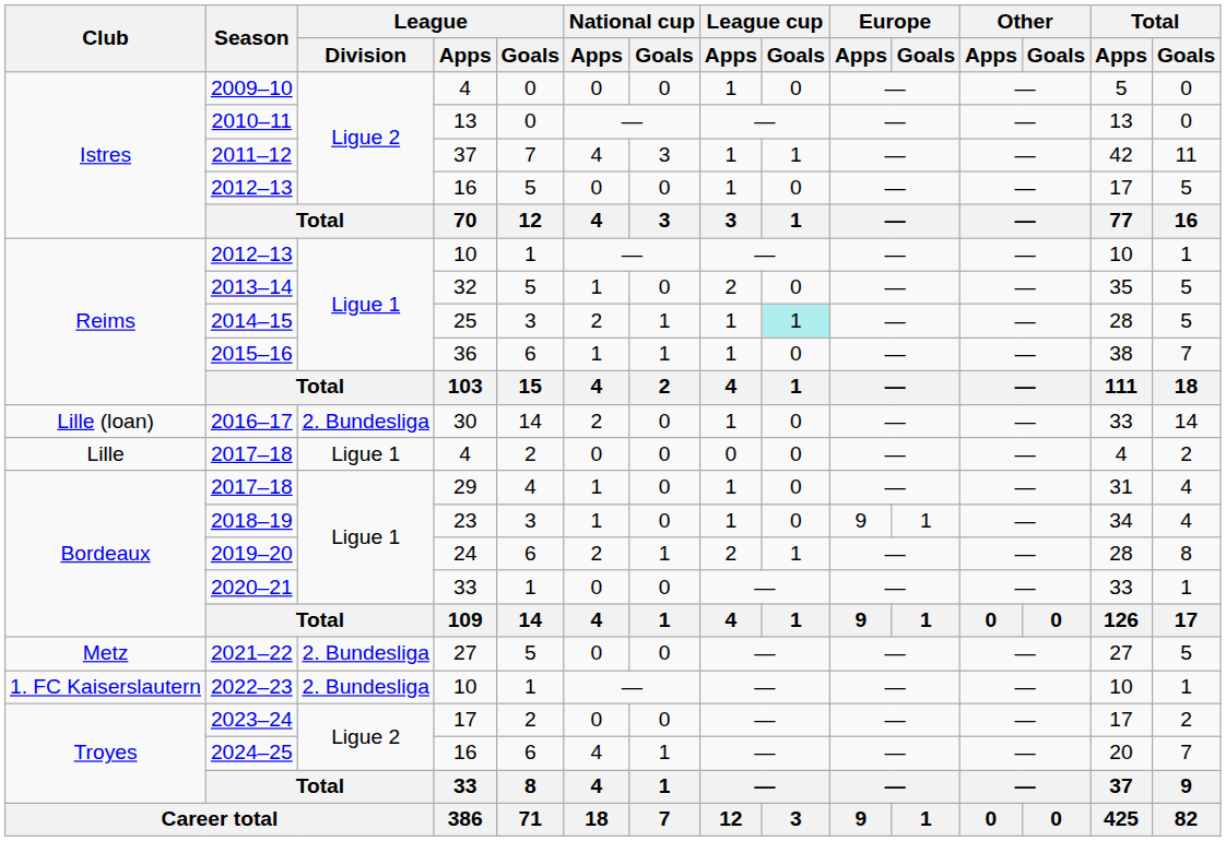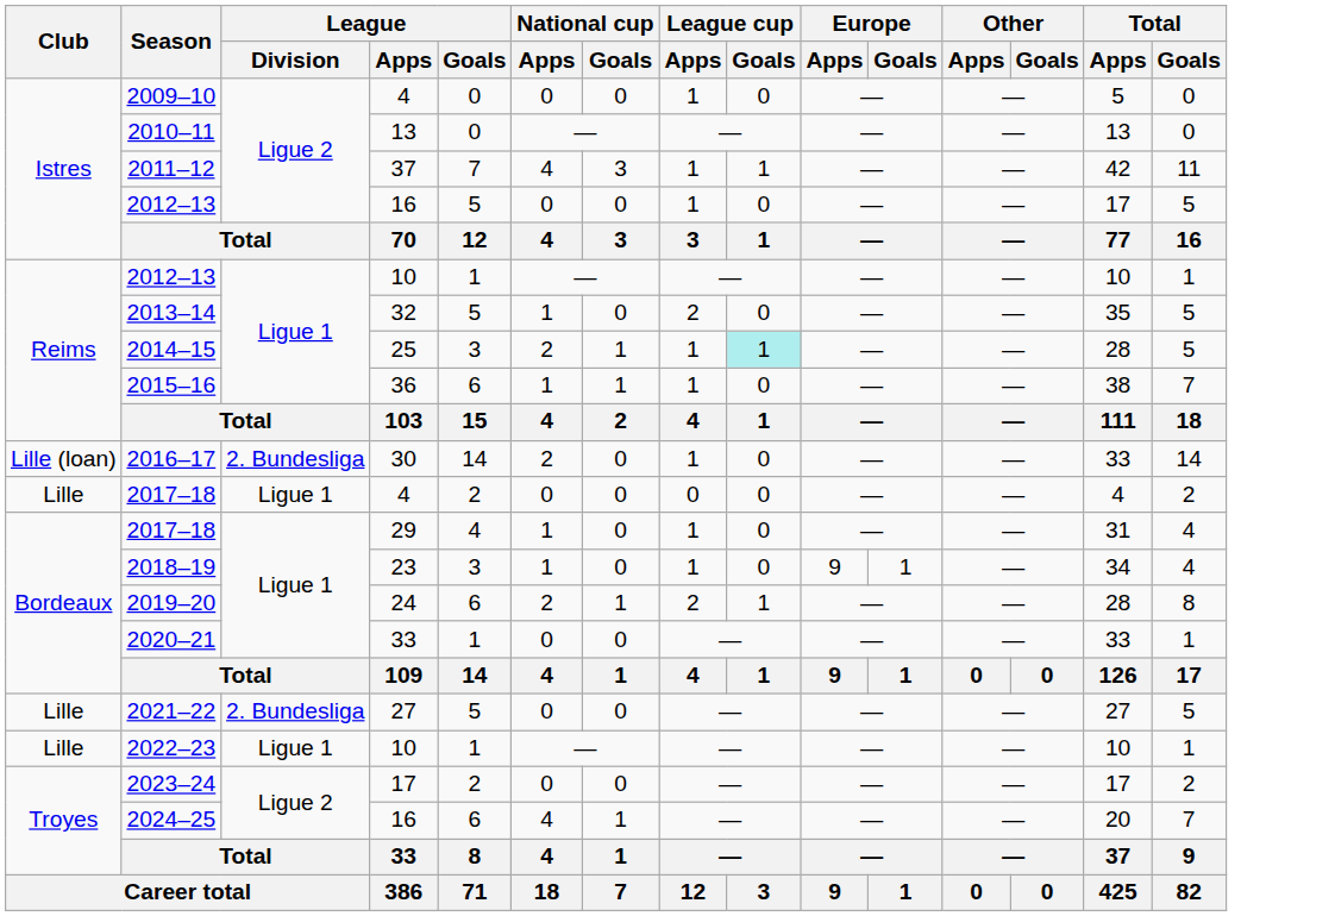 <table class="wikitable" style="text-align:center">
 <tr>
 <th rowspan="2">Club</th>
 <th rowspan="2">Season</th>
 <th colspan="3">League</th>
 <th colspan="2">National cup</th>
 <th colspan="2">League cup</th>
 <th colspan="2">Europe</th>
 <th colspan="2">Other</th>
 <th colspan="2">Total</th>
 </tr>
 <tr>
 <th>Division</th>
 <th>Apps</th>
 <th>Goals</th>
 <th>Apps</th>
 <th>Goals</th>
 <th>Apps</th>
 <th>Goals</th>
 <th>Apps</th>
 <th>Goals</th>
 <th>Apps</th>
 <th>Goals</th>
 <th>Apps</th>
 <th>Goals</th>
 </tr>
 <tr>
 <td rowspan="5"><a href='#'>Istres</a></td>
 <td><a href='#'>2009–10</a></td>
 <td rowspan="4"><a href='#'>Ligue 2</a></td>
 <td>4</td>
 <td>0</td>
 <td>0</td>
 <td>0</td>
 <td>1</td>
 <td>0</td>
 <td colspan="2">—</td>
 <td colspan="2">—</td>
 <td>5</td>
 <td>0</td>
 </tr>
 <tr>
 <td><a href='#'>2010–11</a></td>
 <td>13</td>
 <td>0</td>
 <td colspan="2">—</td>
 <td colspan="2">—</td>
 <td colspan="2">—</td>
 <td colspan="2">—</td>
 <td>13</td>
 <td>0</td>
 </tr>
 <tr>
 <td><a href='#'>2011–12</a></td>
 <td>37</td>
 <td>7</td>
 <td>4</td>
 <td>3</td>
 <td>1</td>
 <td>1</td>
 <td colspan="2">—</td>
 <td colspan="2">—</td>
 <td>42</td>
 <td>11</td>
 </tr>
 <tr>
 <td><a href='#'>2012–13</a></td>
 <td>16</td>
 <td>5</td>
 <td>0</td>
 <td>0</td>
 <td>1</td>
 <td>0</td>
 <td colspan="2">—</td>
 <td colspan="2">—</td>
 <td>17</td>
 <td>5</td>
 </tr>
 <tr>
 <th colspan="2">Total</th>
 <th>70</th>
 <th>12</th>
 <th>4</th>
 <th>3</th>
 <th>3</th>
 <th>1</th>
 <th colspan="2">—</th>
 <th colspan="2">—</th>
 <th>77</th>
 <th>16</th>
 </tr>
 <tr>
 <td rowspan="5"><a href='#'>Reims</a></td>
 <td><a href='#'>2012–13</a></td>
 <td rowspan="4"><a href='#'>Ligue 1</a></td>
 <td>10</td>
 <td>1</td>
 <td colspan="2">—</td>
 <td colspan="2">—</td>
 <td colspan="2">—</td>
 <td colspan="2">—</td>
 <td>10</td>
 <td>1</td>
 </tr>
 <tr>
 <td><a href='#'>2013–14</a></td>
 <td>32</td>
 <td>5</td>
 <td>1</td>
 <td>0</td>
 <td>2</td>
 <td>0</td>
 <td colspan="2">—</td>
 <td colspan="2">—</td>
 <td>35</td>
 <td>5</td>
 </tr>
 <tr>
 <td><a href='#'>2014–15</a></td>
 <td>25</td>
 <td>3</td>
 <td>2</td>
 <td>1</td>
 <td>1</td>
 <td style="background: paleturquoise;">1</td>
 <td colspan="2">—</td>
 <td colspan="2">—</td>
 <td>28</td>
 <td>5</td>
 </tr>
 <tr>
 <td><a href='#'>2015–16</a></td>
 <td>36</td>
 <td>6</td>
 <td>1</td>
 <td>1</td>
 <td>1</td>
 <td>0</td>
 <td colspan="2">—</td>
 <td colspan="2">—</td>
 <td>38</td>
 <td>7</td>
 </tr>
 <tr>
 <th colspan="2">Total</th>
 <th>103</th>
 <th>15</th>
 <th>4</th>
 <th>2</th>
 <th>4</th>
 <th>1</th>
 <th colspan="2">—</th>
 <th colspan="2">—</th>
 <th>111</th>
 <th>18</th>
 </tr>
 <tr>
 <td><a href='#'>Lille</a> (loan)</td>
 <td><a href='#'>2016–17</a></td>
 <td><a href='#'>2. Bundesliga</a></td>
 <td>30</td>
 <td>14</td>
 <td>2</td>
 <td>0</td>
 <td>1</td>
 <td>0</td>
 <td colspan="2">—</td>
 <td colspan="2">—</td>
 <td>33</td>
 <td>14</td>
 </tr>
 <tr>
 <td>Lille</td>
 <td><a href='#'>2017–18</a></td>
 <td>Ligue 1</td>
 <td>4</td>
 <td>2</td>
 <td>0</td>
 <td>0</td>
 <td>0</td>
 <td>0</td>
 <td colspan="2">—</td>
 <td colspan="2">—</td>
 <td>4</td>
 <td>2</td>
 </tr>
 <tr>
 <td rowspan="5"><a href='#'>Bordeaux</a></td>
 <td><a href='#'>2017–18</a></td>
 <td rowspan="4">Ligue 1</td>
 <td>29</td>
 <td>4</td>
 <td>1</td>
 <td>0</td>
 <td>1</td>
 <td>0</td>
 <td colspan="2">—</td>
 <td colspan="2">—</td>
 <td>31</td>
 <td>4</td>
 </tr>
 <tr>
 <td><a href='#'>2018–19</a></td>
 <td>23</td>
 <td>3</td>
 <td>1</td>
 <td>0</td>
 <td>1</td>
 <td>0</td>
 <td>9</td>
 <td>1</td>
 <td colspan="2">—</td>
 <td>34</td>
 <td>4</td>
 </tr>
 <tr>
 <td><a href='#'>2019–20</a></td>
 <td>24</td>
 <td>6</td>
 <td>2</td>
 <td>1</td>
 <td>2</td>
 <td>1</td>
 <td colspan="2">—</td>
 <td colspan="2">—</td>
 <td>28</td>
 <td>8</td>
 </tr>
 <tr>
 <td><a href='#'>2020–21</a></td>
 <td>33</td>
 <td>1</td>
 <td>0</td>
 <td>0</td>
 <td colspan="2">—</td>
 <td colspan="2">—</td>
 <td colspan="2">—</td>
 <td>33</td>
 <td>1</td>
 </tr>
 <tr>
 <th colspan="2">Total</th>
 <th>109</th>
 <th>14</th>
 <th>4</th>
 <th>1</th>
 <th>4</th>
 <th>1</th>
 <th>9</th>
 <th>1</th>
 <th>0</th>
 <th>0</th>
 <th>126</th>
 <th>17</th>
 </tr>
 <tr>
-<td><a href='#'>Metz</a></td>
+<td>Lille</td>
 <td><a href='#'>2021–22</a></td>
 <td><a href='#'>2. Bundesliga</a></td>
 <td>27</td>
 <td>5</td>
 <td>0</td>
 <td>0</td>
 <td colspan="2">—</td>
 <td colspan="2">—</td>
 <td colspan="2">—</td>
 <td>27</td>
 <td>5</td>
 </tr>
 <tr>
-<td><a href='#'>1. FC Kaiserslautern</a></td>
+<td>Lille</td>
 <td><a href='#'>2022–23</a></td>
-<td><a href='#'>2. Bundesliga</a></td>
+<td>Ligue 1</td>
 <td>10</td>
 <td>1</td>
 <td colspan="2">—</td>
 <td colspan="2">—</td>
 <td colspan="2">—</td>
 <td colspan="2">—</td>
 <td>10</td>
 <td>1</td>
 </tr>
 <tr>
 <td rowspan="3"><a href='#'>Troyes</a></td>
 <td><a href='#'>2023–24</a></td>
 <td rowspan="2">Ligue 2</td>
 <td>17</td>
 <td>2</td>
 <td>0</td>
 <td>0</td>
 <td colspan="2">—</td>
 <td colspan="2">—</td>
 <td colspan="2">—</td>
 <td>17</td>
 <td>2</td>
 </tr>
 <tr>
 <td><a href='#'>2024–25</a></td>
 <td>16</td>
 <td>6</td>
 <td>4</td>
 <td>1</td>
 <td colspan="2">—</td>
 <td colspan="2">—</td>
 <td colspan="2">—</td>
 <td>20</td>
 <td>7</td>
 </tr>
 <tr>
 <th colspan="2">Total</th>
 <th>33</th>
 <th>8</th>
 <th>4</th>
 <th>1</th>
 <th colspan="2">—</th>
 <th colspan="2">—</th>
 <th colspan="2">—</th>
 <th>37</th>
 <th>9</th>
 </tr>
 <tr>
 <th colspan="3">Career total</th>
 <th>386</th>
 <th>71</th>
 <th>18</th>
 <th>7</th>
 <th>12</th>
 <th>3</th>
 <th>9</th>
 <th>1</th>
 <th>0</th>
 <th>0</th>
 <th>425</th>
 <th>82</th>
 </tr>
 </table>
